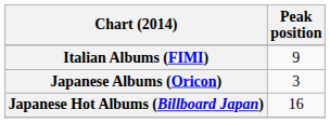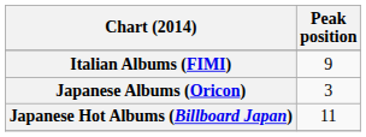 <table class="wikitable sortable plainrowheaders">
 <tr>
 <th scope="col">Chart (2014)</th>
 <th scope="col">Peak<br>position</th>
 </tr>
 <tr>
 </tr>
 <tr>
 </tr>
 <tr>
 </tr>
 <tr>
 </tr>
 <tr>
 </tr>
 <tr>
 </tr>
 <tr>
 </tr>
 <tr>
 </tr>
 <tr>
 </tr>
 <tr>
 <th scope="row">Italian Albums (<a href='#'>FIMI</a>)</th>
 <td align="center">9</td>
 </tr>
 <tr>
 <th scope="row">Japanese Albums (<a href='#'>Oricon</a>)</th>
 <td align="center">3</td>
 </tr>
 <tr>
 <th scope="row">Japanese Hot Albums (<em><a href='#'>Billboard Japan</a></em>)</th>
-<td align="center">16</td>
+<td align="center">11</td>
 </tr>
 <tr>
 </tr>
 <tr>
 </tr>
 <tr>
 </tr>
 <tr>
 </tr>
 <tr>
 </tr>
 <tr>
 </tr>
 <tr>
 </tr>
 <tr>
 </tr>
 <tr>
 </tr>
 </table>
